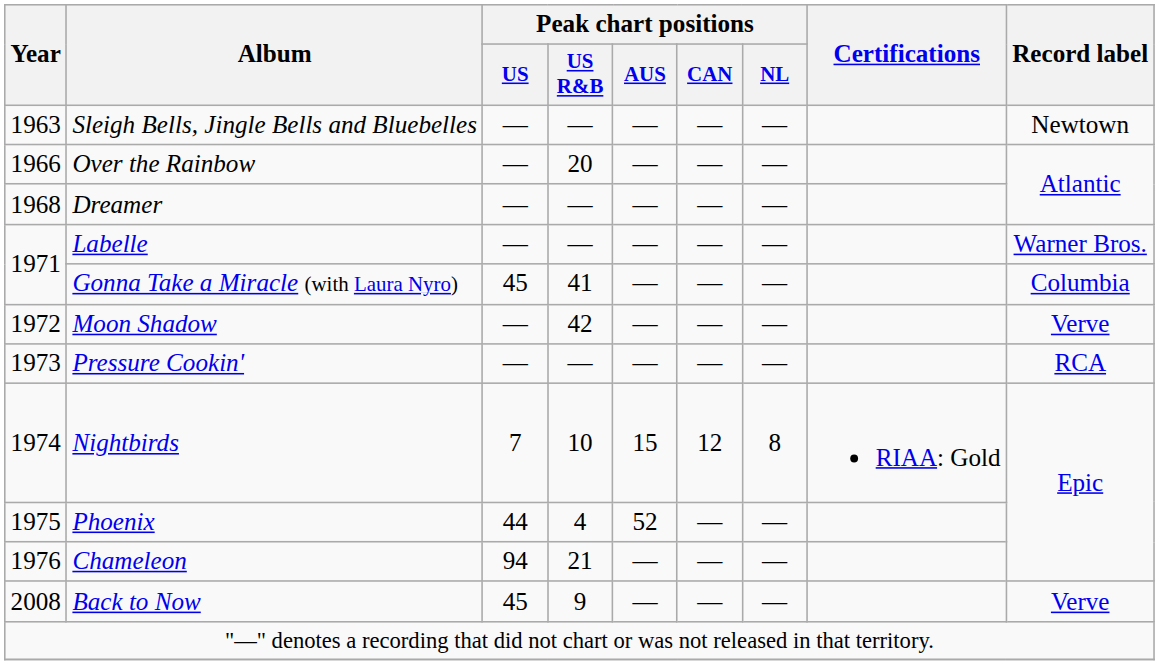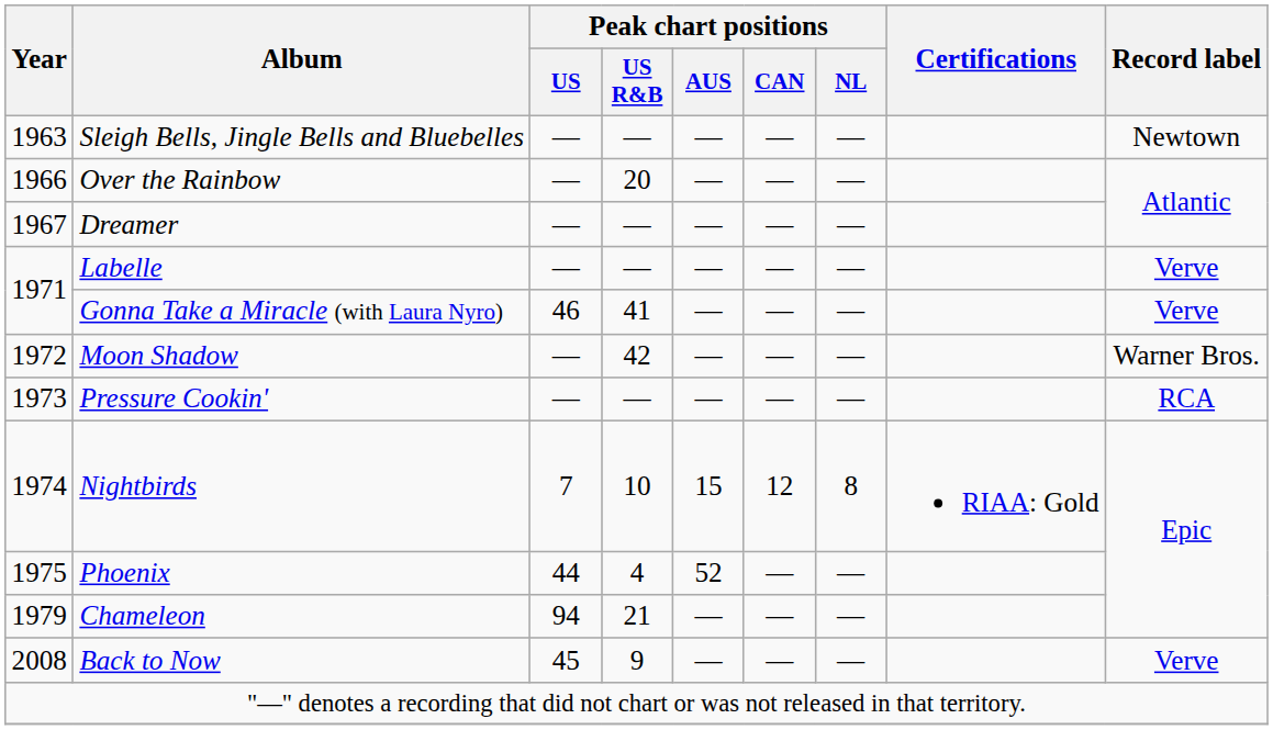 <table class="wikitable" style="text-align:center;">
 <tr>
 <th rowspan="2">Year</th>
 <th rowspan="2">Album</th>
 <th colspan="5">Peak chart positions</th>
 <th rowspan="2"><a href='#'>Certifications</a></th>
 <th rowspan="2">Record label</th>
 </tr>
 <tr style="font-size:smaller;">
 <th width="35"><a href='#'>US</a><br></th>
 <th width="35"><a href='#'>US<br>R&B</a><br></th>
 <th width="35"><a href='#'>AUS</a><br></th>
 <th width="35"><a href='#'>CAN</a><br></th>
 <th width="35"><a href='#'>NL</a><br></th>
 </tr>
 <tr>
 <td rowspan="1">1963</td>
 <td align="left"><em>Sleigh Bells, Jingle Bells and Bluebelles</em></td>
 <td>—</td>
 <td>—</td>
 <td>—</td>
 <td>—</td>
 <td>—</td>
 <td align="left"></td>
 <td rowspan="1">Newtown</td>
 </tr>
 <tr>
 <td rowspan="1">1966</td>
 <td align="left"><em>Over the Rainbow</em></td>
 <td>—</td>
 <td>20</td>
 <td>—</td>
 <td>—</td>
 <td>—</td>
 <td align="left"></td>
 <td rowspan="2"><a href='#'>Atlantic</a></td>
 </tr>
 <tr>
-<td rowspan="1">1968</td>
+<td rowspan="1">1967</td>
 <td align="left"><em>Dreamer</em></td>
 <td>—</td>
 <td>—</td>
 <td>—</td>
 <td>—</td>
 <td>—</td>
 <td align="left"></td>
 </tr>
 <tr>
 <td rowspan="2">1971</td>
 <td align="left"><em><a href='#'>Labelle</a></em></td>
 <td>—</td>
 <td>—</td>
 <td>—</td>
 <td>—</td>
 <td>—</td>
 <td align="left"></td>
-<td rowspan="1"><a href='#'>Warner Bros.</a></td>
+<td rowspan="1"><a href='#'>Verve</a></td>
 </tr>
 <tr>
 <td align="left"><em><a href='#'>Gonna Take a Miracle</a></em> <small>(with <a href='#'>Laura Nyro</a>)</small></td>
-<td>45</td>
+<td>46</td>
 <td>41</td>
 <td>—</td>
 <td>—</td>
 <td>—</td>
 <td align="left"></td>
-<td rowspan="1"><a href='#'>Columbia</a></td>
+<td rowspan="1"><a href='#'>Verve</a></td>
 </tr>
 <tr>
 <td rowspan="1">1972</td>
 <td align="left"><em><a href='#'>Moon Shadow</a></em></td>
 <td>—</td>
 <td>42</td>
 <td>—</td>
 <td>—</td>
 <td>—</td>
 <td align="left"></td>
-<td rowspan="1"><a href='#'>Verve</a></td>
+<td rowspan="1">Warner Bros.</td>
 </tr>
 <tr>
 <td rowspan="1">1973</td>
 <td align="left"><em><a href='#'>Pressure Cookin'</a></em></td>
 <td>—</td>
 <td>—</td>
 <td>—</td>
 <td>—</td>
 <td>—</td>
 <td align="left"></td>
 <td rowspan="1"><a href='#'>RCA</a></td>
 </tr>
 <tr>
 <td rowspan="1">1974</td>
 <td align="left"><em><a href='#'>Nightbirds</a></em></td>
 <td>7</td>
 <td>10</td>
 <td>15</td>
 <td>12</td>
 <td>8</td>
 <td align="left"><br><ul><li><a href='#'>RIAA</a>: Gold</li></ul></td>
 <td rowspan="3"><a href='#'>Epic</a></td>
 </tr>
 <tr>
 <td rowspan="1">1975</td>
 <td align="left"><em><a href='#'>Phoenix</a></em></td>
 <td>44</td>
 <td>4</td>
 <td>52</td>
 <td>—</td>
 <td>—</td>
 <td align="left"></td>
 </tr>
 <tr>
-<td rowspan="1">1976</td>
+<td rowspan="1">1979</td>
 <td align="left"><em><a href='#'>Chameleon</a></em></td>
 <td>94</td>
 <td>21</td>
 <td>—</td>
 <td>—</td>
 <td>—</td>
 <td align="left"></td>
 </tr>
 <tr>
 <td rowspan="1">2008</td>
 <td align="left"><em><a href='#'>Back to Now</a></em></td>
 <td>45</td>
 <td>9</td>
 <td>—</td>
 <td>—</td>
 <td>—</td>
 <td align="left"></td>
 <td rowspan="1"><a href='#'>Verve</a></td>
 </tr>
 <tr>
 <td colspan="15" style="font-size:90%">"—" denotes a recording that did not chart or was not released in that territory.</td>
 </tr>
 <tr>
 </tr>
 </table>
